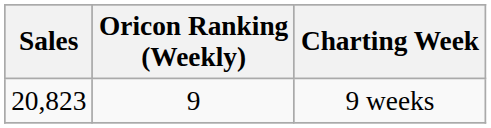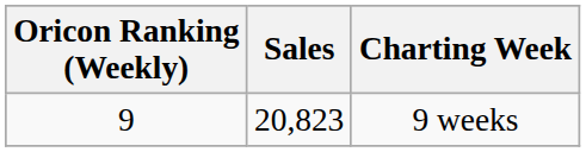 <table class="wikitable">
 <tr>
+<th align="center">Oricon Ranking<br>(Weekly)</th>
 <th align="center">Sales</th>
-<th align="center">Oricon Ranking<br>(Weekly)</th>
 <th align="center">Charting Week</th>
 </tr>
 <tr>
+<td align="center">9</td>
 <td align="center">20,823</td>
-<td align="center">9</td>
 <td align="center">9 weeks</td>
 </tr>
 </table>
